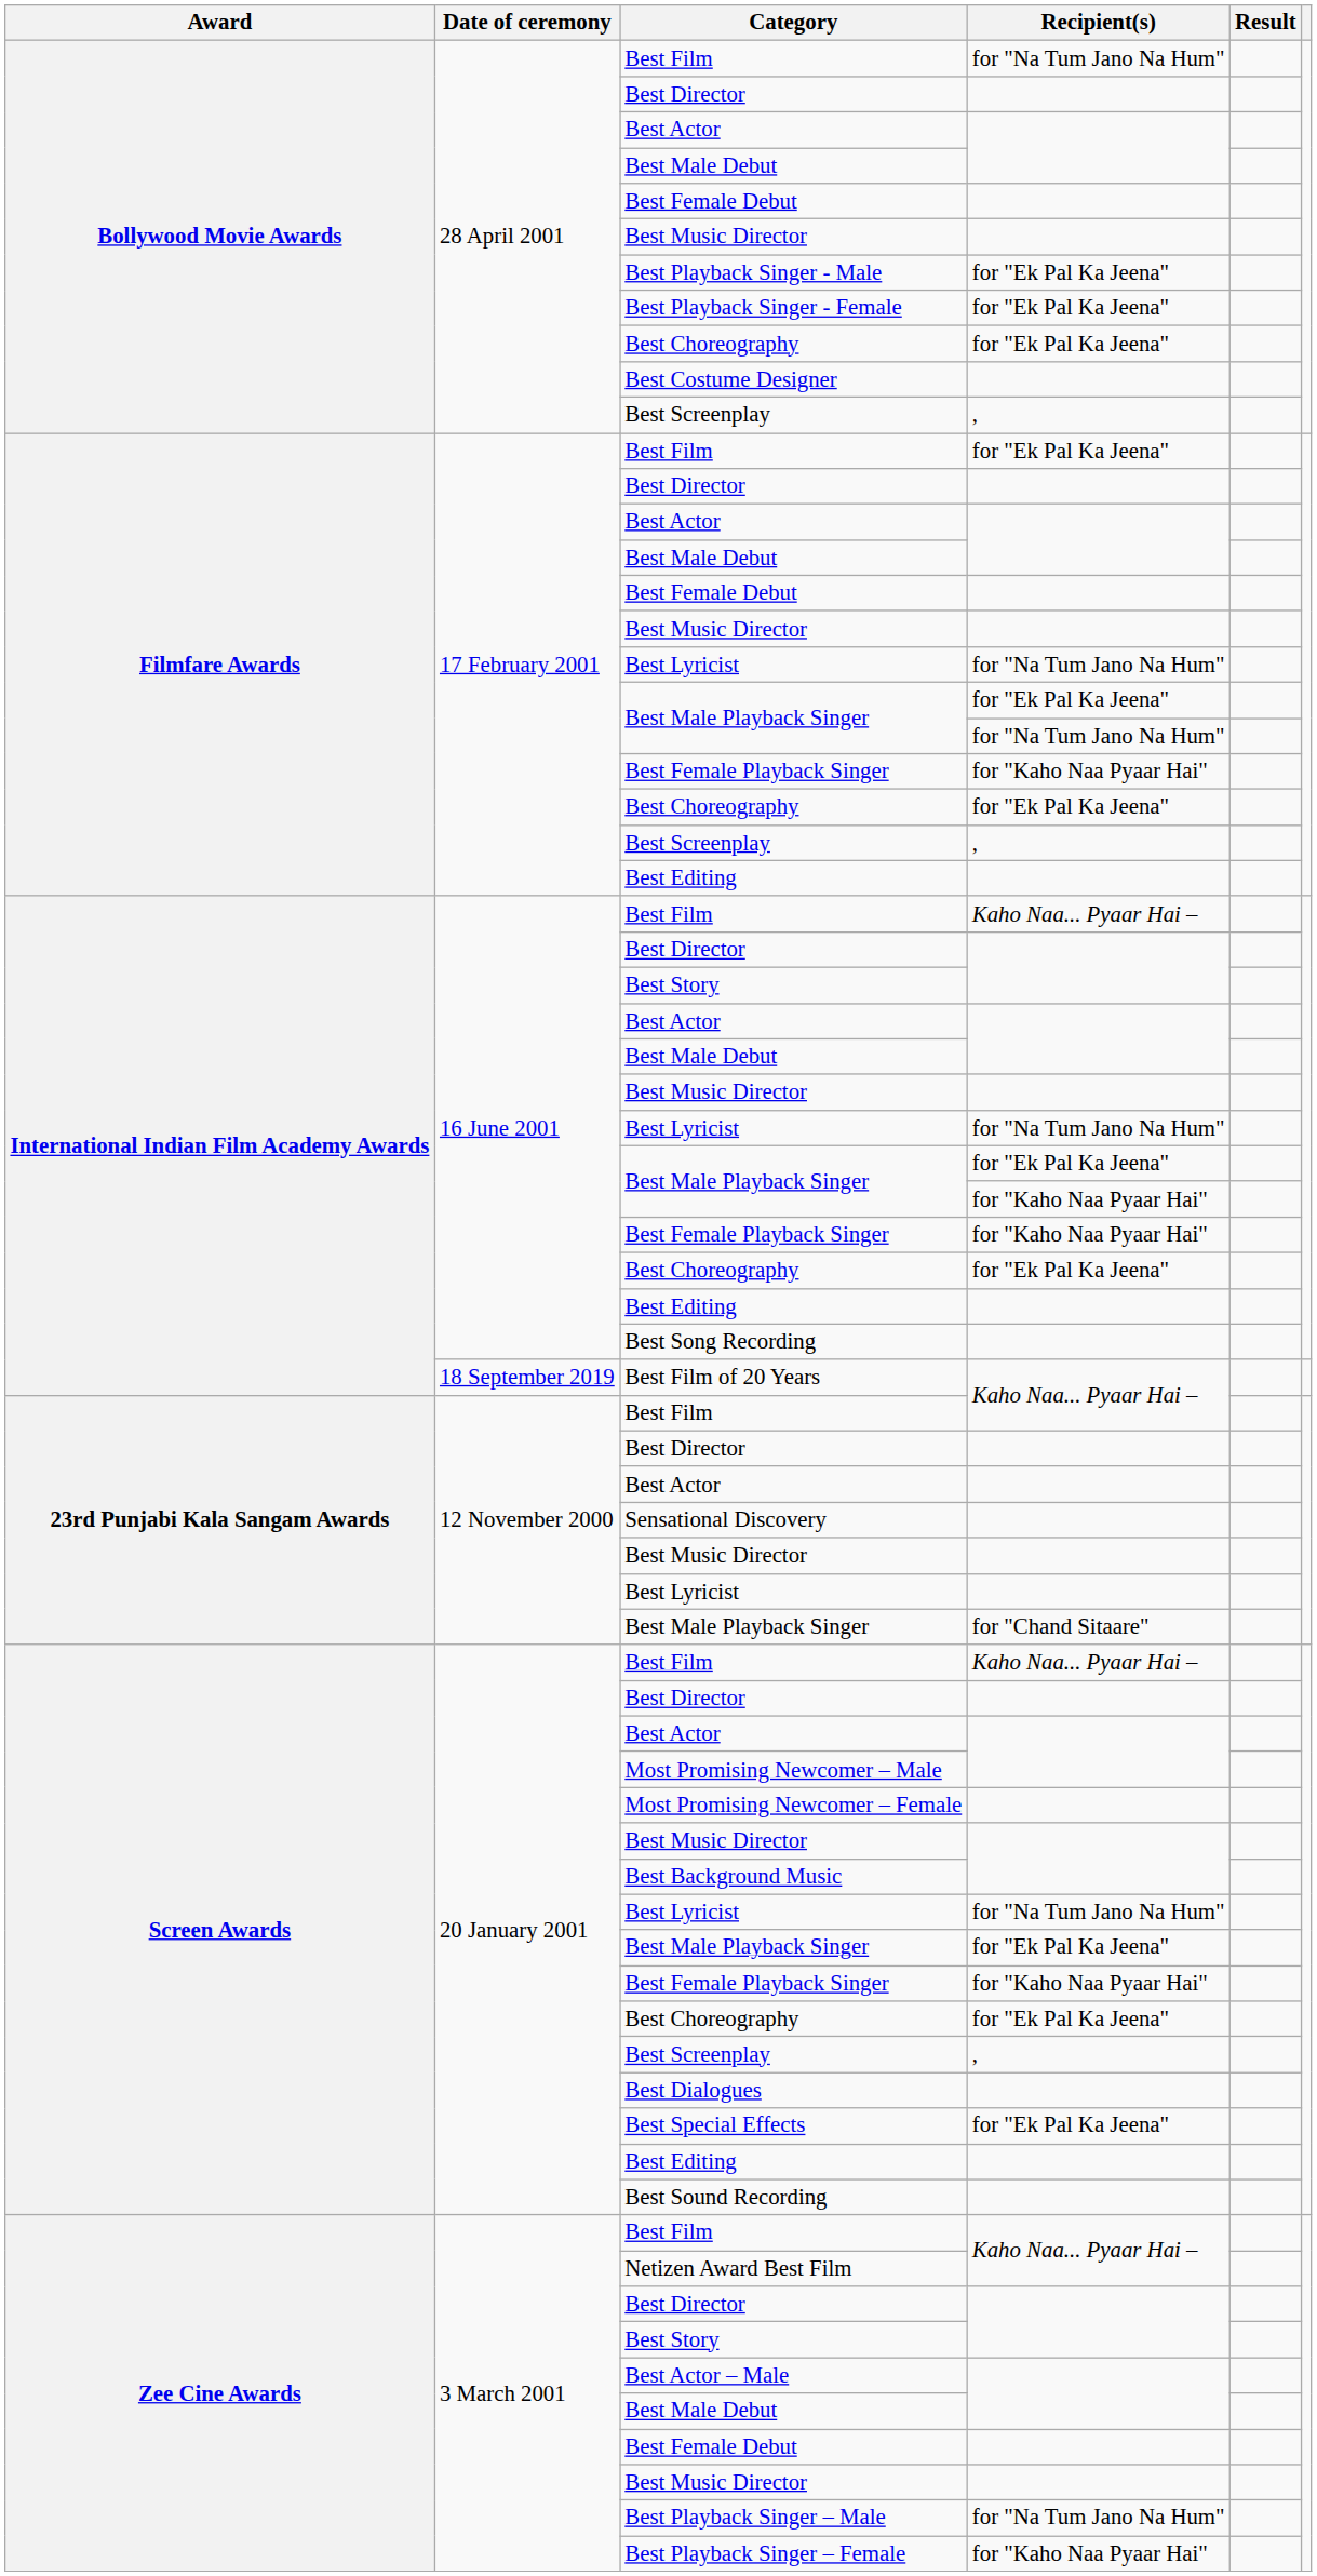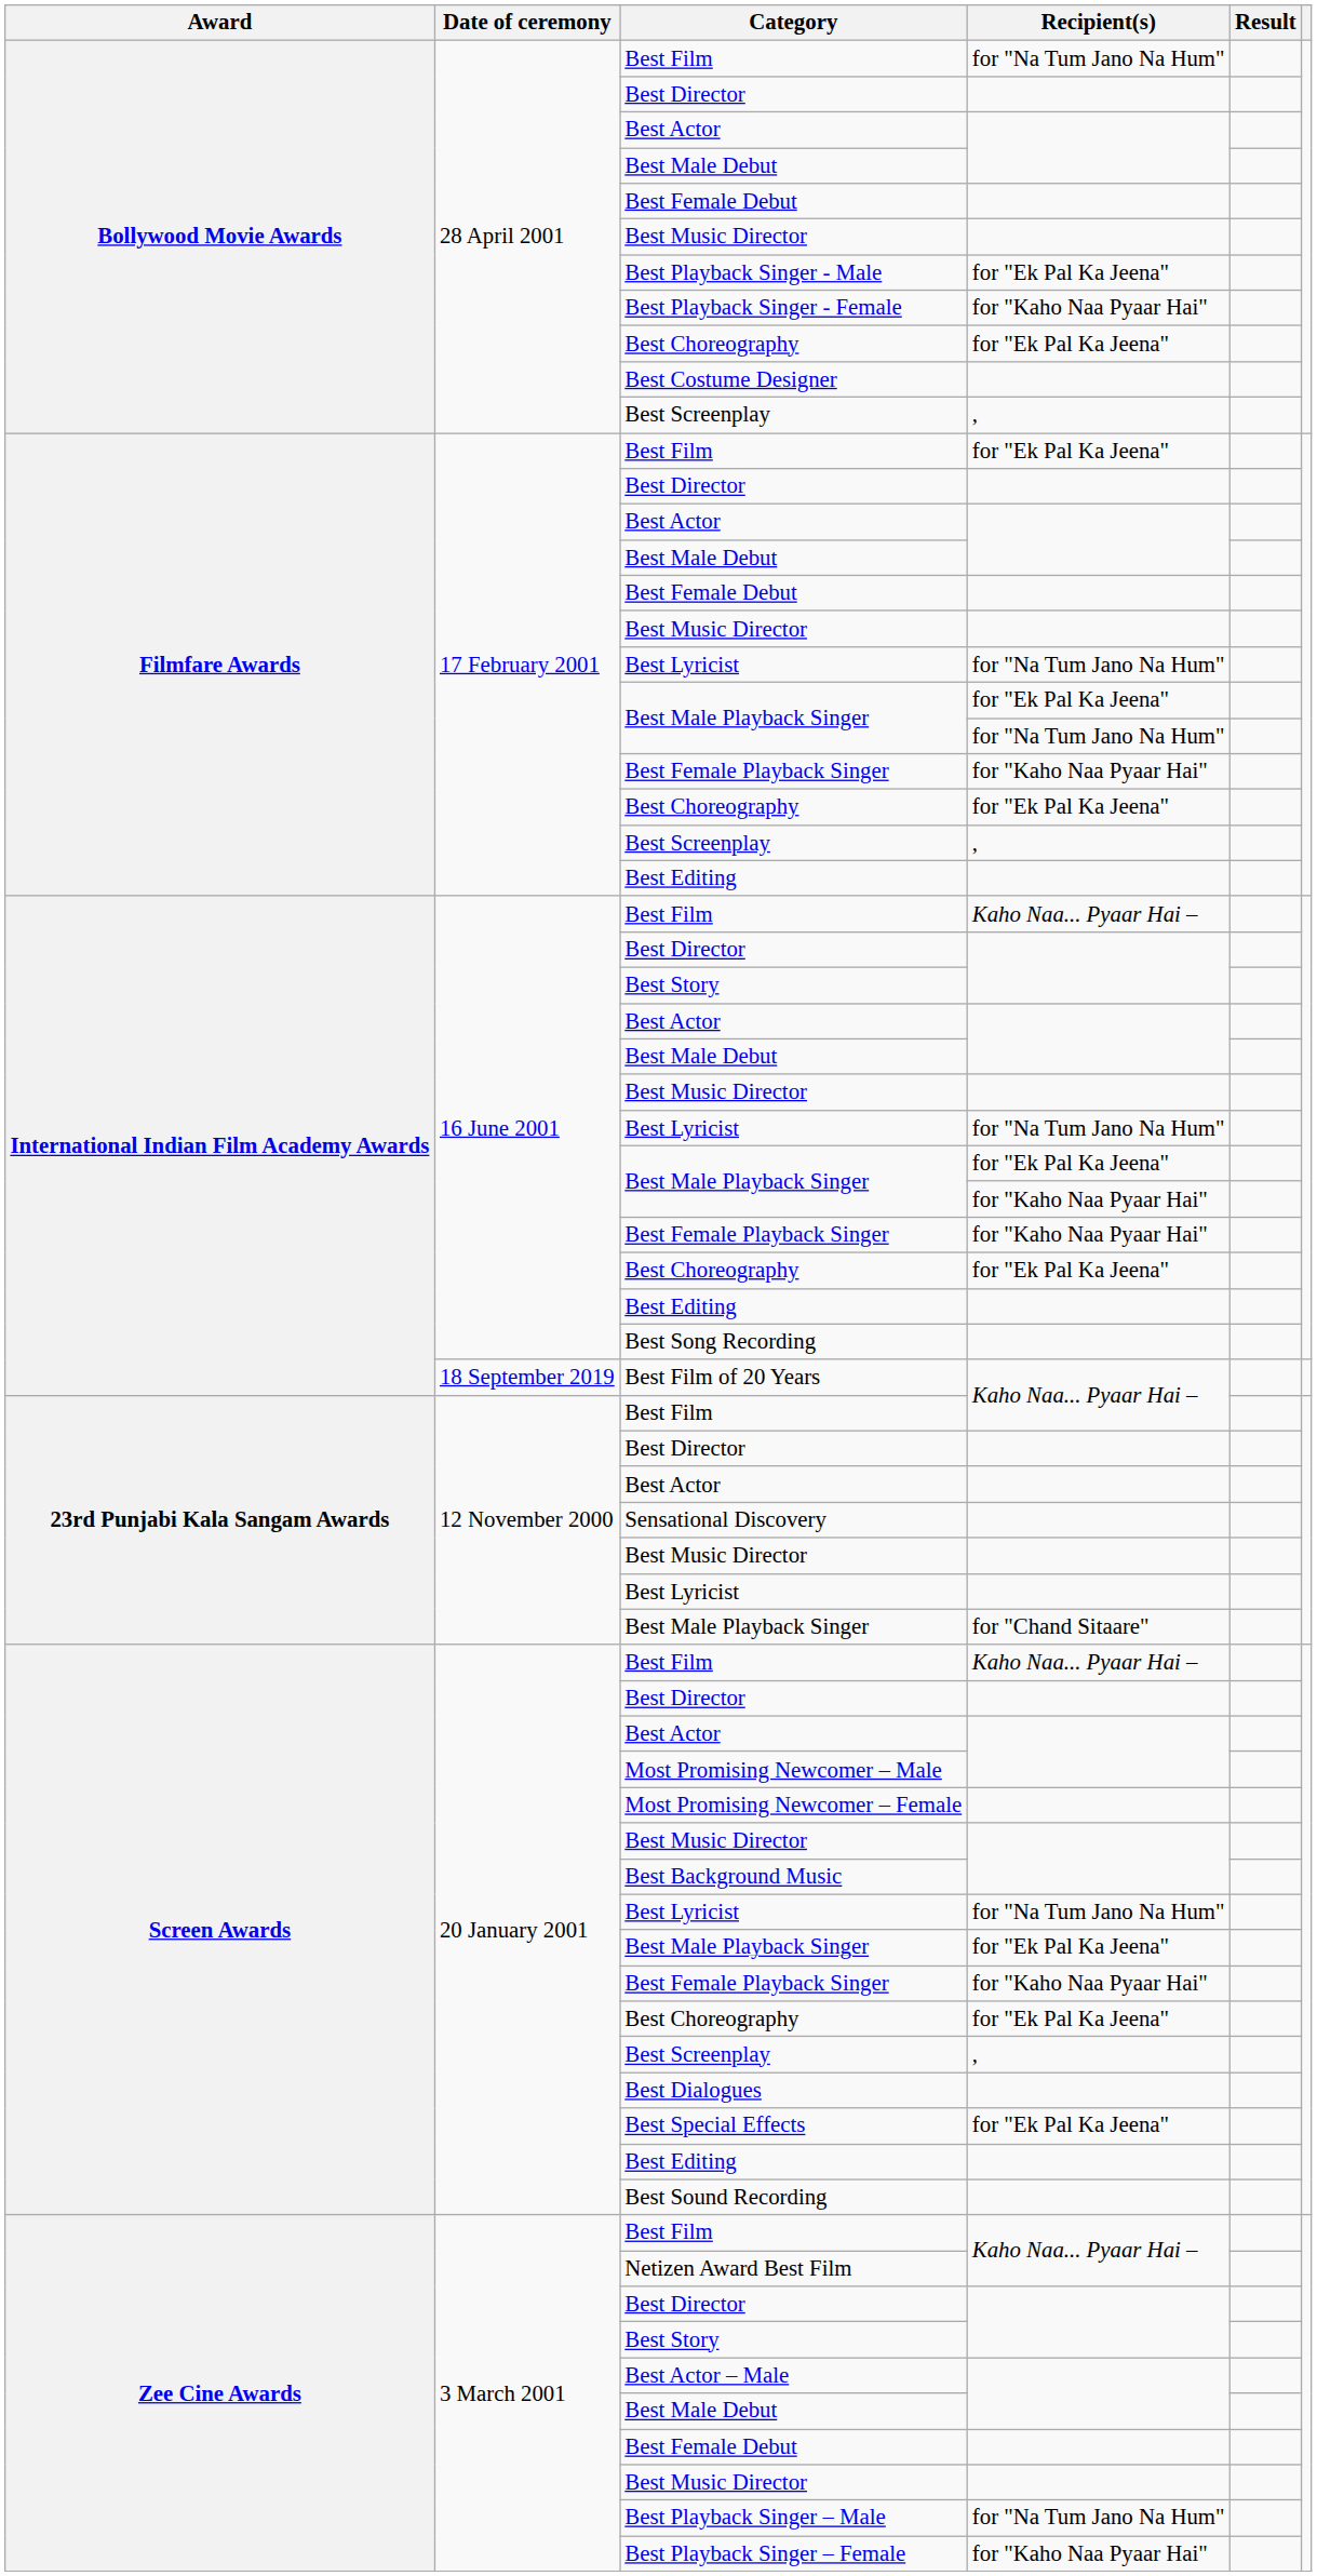 <table class="wikitable plainrowheaders sortable">
 <tr>
 <th scope="col">Award</th>
 <th scope="col">Date of ceremony</th>
 <th scope="col">Category</th>
 <th scope="col">Recipient(s)</th>
 <th scope="col">Result</th>
 <th scope="col" class="unsortable"></th>
 </tr>
 <tr>
 <th scope="row" rowspan="11"><a href='#'>Bollywood Movie Awards</a></th>
 <td rowspan="11">28 April 2001</td>
 <td><a href='#'>Best Film</a></td>
 <td> for "Na Tum Jano Na Hum"</td>
 <td></td>
 <td style="text-align:center;" rowspan="11"></td>
 </tr>
 <tr>
 <td><a href='#'>Best Director</a></td>
 <td></td>
 <td></td>
 </tr>
 <tr>
 <td><a href='#'>Best Actor</a></td>
 <td rowspan="2"></td>
 <td></td>
 </tr>
 <tr>
 <td><a href='#'>Best Male Debut</a></td>
 <td></td>
 </tr>
 <tr>
 <td><a href='#'>Best Female Debut</a></td>
 <td></td>
 <td></td>
 </tr>
 <tr>
 <td><a href='#'>Best Music Director</a></td>
 <td></td>
 <td></td>
 </tr>
 <tr>
 <td><a href='#'>Best Playback Singer - Male</a></td>
 <td> for "Ek Pal Ka Jeena"</td>
 <td></td>
 </tr>
 <tr>
 <td><a href='#'>Best Playback Singer - Female</a></td>
-<td> for "Ek Pal Ka Jeena"</td>
+<td> for "Kaho Naa Pyaar Hai"</td>
 <td></td>
 </tr>
 <tr>
 <td><a href='#'>Best Choreography</a></td>
 <td> for "Ek Pal Ka Jeena"</td>
 <td></td>
 </tr>
 <tr>
 <td><a href='#'>Best Costume Designer</a></td>
 <td></td>
 <td></td>
 </tr>
 <tr>
 <td>Best Screenplay</td>
 <td>, </td>
 <td></td>
 </tr>
 <tr>
 <th scope="row" rowspan="13"><a href='#'>Filmfare Awards</a></th>
 <td rowspan="13"><a href='#'>17 February 2001</a></td>
 <td><a href='#'>Best Film</a></td>
 <td> for "Ek Pal Ka Jeena"</td>
 <td></td>
 <td style="text-align:center;" rowspan="13"><br><br></td>
 </tr>
 <tr>
 <td><a href='#'>Best Director</a></td>
 <td></td>
 <td></td>
 </tr>
 <tr>
 <td><a href='#'>Best Actor</a></td>
 <td rowspan="2"></td>
 <td></td>
 </tr>
 <tr>
 <td><a href='#'>Best Male Debut</a></td>
 <td></td>
 </tr>
 <tr>
 <td><a href='#'>Best Female Debut</a></td>
 <td></td>
 <td></td>
 </tr>
 <tr>
 <td><a href='#'>Best Music Director</a></td>
 <td></td>
 <td></td>
 </tr>
 <tr>
 <td><a href='#'>Best Lyricist</a></td>
 <td> for "Na Tum Jano Na Hum"</td>
 <td></td>
 </tr>
 <tr>
 <td rowspan="2"><a href='#'>Best Male Playback Singer</a></td>
 <td> for "Ek Pal Ka Jeena"</td>
 <td></td>
 </tr>
 <tr>
 <td> for "Na Tum Jano Na Hum"</td>
 <td></td>
 </tr>
 <tr>
 <td><a href='#'>Best Female Playback Singer</a></td>
 <td> for "Kaho Naa Pyaar Hai"</td>
 <td></td>
 </tr>
 <tr>
 <td><a href='#'>Best Choreography</a></td>
 <td> for "Ek Pal Ka Jeena"</td>
 <td></td>
 </tr>
 <tr>
 <td><a href='#'>Best Screenplay</a></td>
 <td>, </td>
 <td></td>
 </tr>
 <tr>
 <td><a href='#'>Best Editing</a></td>
 <td></td>
 <td></td>
 </tr>
 <tr>
 <th scope="row" rowspan="14"><a href='#'>International Indian Film Academy Awards</a></th>
 <td rowspan="13"><a href='#'>16 June 2001</a></td>
 <td><a href='#'>Best Film</a></td>
 <td><em>Kaho Naa... Pyaar Hai</em> – </td>
 <td></td>
 <td style="text-align:center;" rowspan="13"><br><br></td>
 </tr>
 <tr>
 <td><a href='#'>Best Director</a></td>
 <td rowspan="2"></td>
 <td></td>
 </tr>
 <tr>
 <td><a href='#'>Best Story</a></td>
 <td></td>
 </tr>
 <tr>
 <td><a href='#'>Best Actor</a></td>
 <td rowspan="2"></td>
 <td></td>
 </tr>
 <tr>
 <td><a href='#'>Best Male Debut</a></td>
 <td></td>
 </tr>
 <tr>
 <td><a href='#'>Best Music Director</a></td>
 <td></td>
 <td></td>
 </tr>
 <tr>
 <td><a href='#'>Best Lyricist</a></td>
 <td> for "Na Tum Jano Na Hum"</td>
 <td></td>
 </tr>
 <tr>
 <td rowspan="2"><a href='#'>Best Male Playback Singer</a></td>
 <td> for "Ek Pal Ka Jeena"</td>
 <td></td>
 </tr>
 <tr>
 <td> for "Kaho Naa Pyaar Hai"</td>
 <td></td>
 </tr>
 <tr>
 <td><a href='#'>Best Female Playback Singer</a></td>
 <td> for "Kaho Naa Pyaar Hai"</td>
 <td></td>
 </tr>
 <tr>
 <td><a href='#'>Best Choreography</a></td>
 <td> for "Ek Pal Ka Jeena"</td>
 <td></td>
 </tr>
 <tr>
 <td><a href='#'>Best Editing</a></td>
 <td></td>
 <td></td>
 </tr>
 <tr>
 <td>Best Song Recording</td>
 <td></td>
 <td></td>
 </tr>
 <tr>
 <td><a href='#'>18 September 2019</a></td>
 <td>Best Film of 20 Years</td>
 <td rowspan="2"><em>Kaho Naa... Pyaar Hai</em> – </td>
 <td></td>
 <td style="text-align:center;"></td>
 </tr>
 <tr>
 <th scope="row" rowspan="7">23rd Punjabi Kala Sangam Awards</th>
 <td rowspan="7">12 November 2000</td>
 <td>Best Film</td>
 <td></td>
 <td style="text-align:center;" rowspan="7"><br></td>
 </tr>
 <tr>
 <td>Best Director</td>
 <td></td>
 <td></td>
 </tr>
 <tr>
 <td>Best Actor</td>
 <td></td>
 <td></td>
 </tr>
 <tr>
 <td>Sensational Discovery</td>
 <td></td>
 <td></td>
 </tr>
 <tr>
 <td>Best Music Director</td>
 <td></td>
 <td></td>
 </tr>
 <tr>
 <td>Best Lyricist</td>
 <td></td>
 <td></td>
 </tr>
 <tr>
 <td>Best Male Playback Singer</td>
 <td> for "Chand Sitaare"</td>
 <td></td>
 </tr>
 <tr>
 <th scope="row" rowspan="16"><a href='#'>Screen Awards</a></th>
 <td rowspan="16">20 January 2001</td>
 <td><a href='#'>Best Film</a></td>
 <td><em>Kaho Naa... Pyaar Hai</em> – </td>
 <td></td>
 <td style="text-align:center;" rowspan="16"><br><br></td>
 </tr>
 <tr>
 <td><a href='#'>Best Director</a></td>
 <td></td>
 <td></td>
 </tr>
 <tr>
 <td><a href='#'>Best Actor</a></td>
 <td rowspan="2"></td>
 <td></td>
 </tr>
 <tr>
 <td><a href='#'>Most Promising Newcomer – Male</a></td>
 <td></td>
 </tr>
 <tr>
 <td><a href='#'>Most Promising Newcomer – Female</a></td>
 <td></td>
 <td></td>
 </tr>
 <tr>
 <td><a href='#'>Best Music Director</a></td>
 <td rowspan="2"></td>
 <td></td>
 </tr>
 <tr>
 <td><a href='#'>Best Background Music</a></td>
 <td></td>
 </tr>
 <tr>
 <td><a href='#'>Best Lyricist</a></td>
 <td> for "Na Tum Jano Na Hum"</td>
 <td></td>
 </tr>
 <tr>
 <td><a href='#'>Best Male Playback Singer</a></td>
 <td> for "Ek Pal Ka Jeena"</td>
 <td></td>
 </tr>
 <tr>
 <td><a href='#'>Best Female Playback Singer</a></td>
 <td> for "Kaho Naa Pyaar Hai"</td>
 <td></td>
 </tr>
 <tr>
 <td>Best Choreography</td>
 <td> for "Ek Pal Ka Jeena"</td>
 <td></td>
 </tr>
 <tr>
 <td><a href='#'>Best Screenplay</a></td>
 <td>, </td>
 <td></td>
 </tr>
 <tr>
 <td><a href='#'>Best Dialogues</a></td>
 <td></td>
 <td></td>
 </tr>
 <tr>
 <td><a href='#'>Best Special Effects</a></td>
 <td> for "Ek Pal Ka Jeena"</td>
 <td></td>
 </tr>
 <tr>
 <td><a href='#'>Best Editing</a></td>
 <td></td>
 <td></td>
 </tr>
 <tr>
 <td>Best Sound Recording</td>
 <td></td>
 <td></td>
 </tr>
 <tr>
 <th scope="row" rowspan="10"><a href='#'>Zee Cine Awards</a></th>
 <td rowspan="10">3 March 2001</td>
 <td><a href='#'>Best Film</a></td>
 <td rowspan="2"><em>Kaho Naa... Pyaar Hai</em> – </td>
 <td></td>
 <td style="text-align:center;" rowspan="10"><br></td>
 </tr>
 <tr>
 <td>Netizen Award Best Film</td>
 <td></td>
 </tr>
 <tr>
 <td><a href='#'>Best Director</a></td>
 <td rowspan="2"></td>
 <td></td>
 </tr>
 <tr>
 <td><a href='#'>Best Story</a></td>
 <td></td>
 </tr>
 <tr>
 <td><a href='#'>Best Actor – Male</a></td>
 <td rowspan="2"></td>
 <td></td>
 </tr>
 <tr>
 <td><a href='#'>Best Male Debut</a></td>
 <td></td>
 </tr>
 <tr>
 <td><a href='#'>Best Female Debut</a></td>
 <td></td>
 <td></td>
 </tr>
 <tr>
 <td><a href='#'>Best Music Director</a></td>
 <td></td>
 <td></td>
 </tr>
 <tr>
 <td><a href='#'>Best Playback Singer – Male</a></td>
 <td> for "Na Tum Jano Na Hum"</td>
 <td></td>
 </tr>
 <tr>
 <td><a href='#'>Best Playback Singer – Female</a></td>
 <td> for "Kaho Naa Pyaar Hai"</td>
 <td></td>
 </tr>
 <tr>
 </tr>
 </table>
